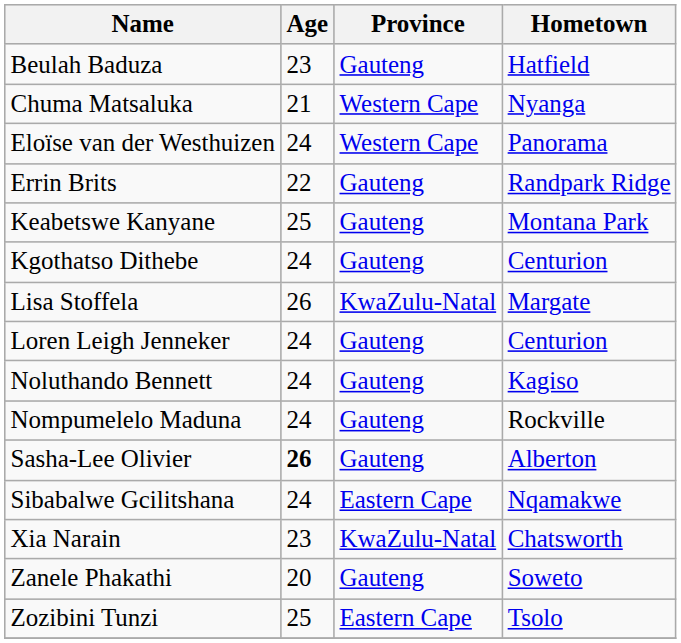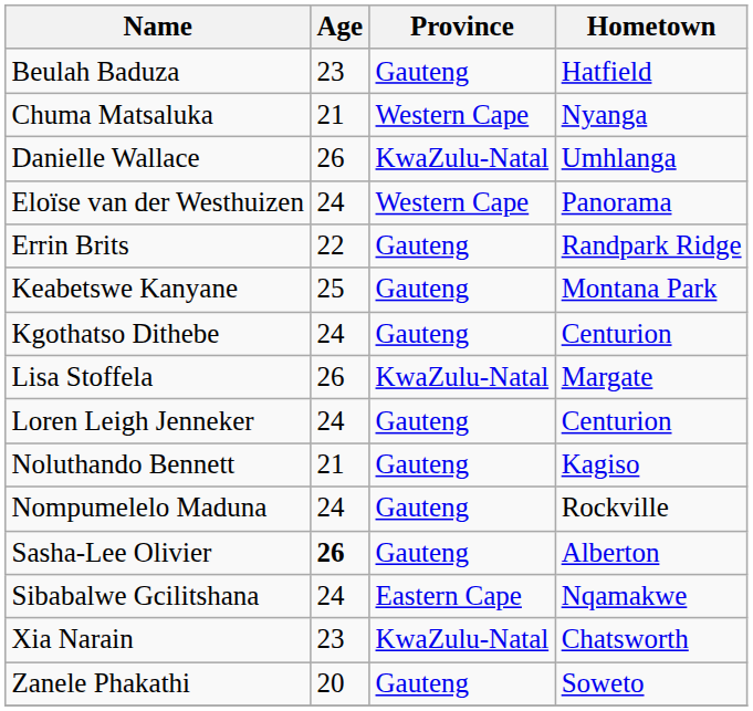 <table class="wikitable sortable">
 <tr>
 <th>Name</th>
 <th>Age</th>
 <th>Province</th>
 <th>Hometown</th>
 </tr>
 <tr>
 <td>Beulah Baduza</td>
 <td>23</td>
 <td><a href='#'>Gauteng</a></td>
 <td><a href='#'>Hatfield</a></td>
 </tr>
 <tr>
 <td>Chuma Matsaluka</td>
 <td>21</td>
 <td><a href='#'>Western Cape</a></td>
 <td><a href='#'>Nyanga</a></td>
+</tr>
+<tr>
+<td>Danielle Wallace</td>
+<td>26</td>
+<td><a href='#'>KwaZulu-Natal</a></td>
+<td><a href='#'>Umhlanga</a></td>
 </tr>
 <tr>
 <td>Eloïse van der Westhuizen</td>
 <td>24</td>
 <td><a href='#'>Western Cape</a></td>
 <td><a href='#'>Panorama</a></td>
 </tr>
 <tr>
 <td>Errin Brits</td>
 <td>22</td>
 <td><a href='#'>Gauteng</a></td>
 <td><a href='#'>Randpark Ridge</a></td>
 </tr>
 <tr>
 <td>Keabetswe Kanyane</td>
 <td>25</td>
 <td><a href='#'>Gauteng</a></td>
 <td><a href='#'>Montana Park</a></td>
 </tr>
 <tr>
 <td>Kgothatso Dithebe</td>
 <td>24</td>
 <td><a href='#'>Gauteng</a></td>
 <td><a href='#'>Centurion</a></td>
 </tr>
 <tr>
 <td>Lisa Stoffela</td>
 <td>26</td>
 <td><a href='#'>KwaZulu-Natal</a></td>
 <td><a href='#'>Margate</a></td>
 </tr>
 <tr>
 <td>Loren Leigh Jenneker</td>
 <td>24</td>
 <td><a href='#'>Gauteng</a></td>
 <td><a href='#'>Centurion</a></td>
 </tr>
 <tr>
 <td>Noluthando Bennett</td>
-<td>24</td>
+<td>21</td>
 <td><a href='#'>Gauteng</a></td>
 <td><a href='#'>Kagiso</a></td>
 </tr>
 <tr>
 <td>Nompumelelo Maduna</td>
 <td>24</td>
 <td><a href='#'>Gauteng</a></td>
 <td>Rockville</td>
 </tr>
 <tr>
 <td>Sasha-Lee Olivier</td>
 <td><strong>26</strong></td>
 <td><a href='#'>Gauteng</a></td>
 <td><a href='#'>Alberton</a></td>
 </tr>
 <tr>
 <td>Sibabalwe Gcilitshana</td>
 <td>24</td>
 <td><a href='#'>Eastern Cape</a></td>
 <td><a href='#'>Nqamakwe</a></td>
 </tr>
 <tr>
 <td>Xia Narain</td>
 <td>23</td>
 <td><a href='#'>KwaZulu-Natal</a></td>
 <td><a href='#'>Chatsworth</a></td>
 </tr>
 <tr>
 <td>Zanele Phakathi</td>
 <td>20</td>
 <td><a href='#'>Gauteng</a></td>
 <td><a href='#'>Soweto</a></td>
 </tr>
 <tr>
-<td>Zozibini Tunzi</td>
-<td>25</td>
-<td><a href='#'>Eastern Cape</a></td>
-<td><a href='#'>Tsolo</a></td>
-</tr>
-<tr>
 </tr>
 </table>
